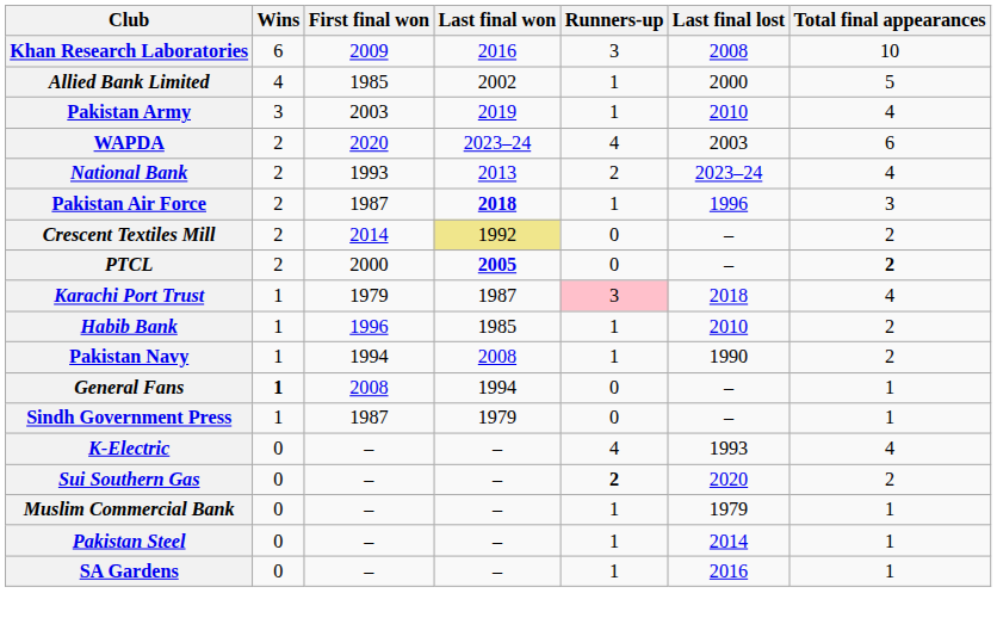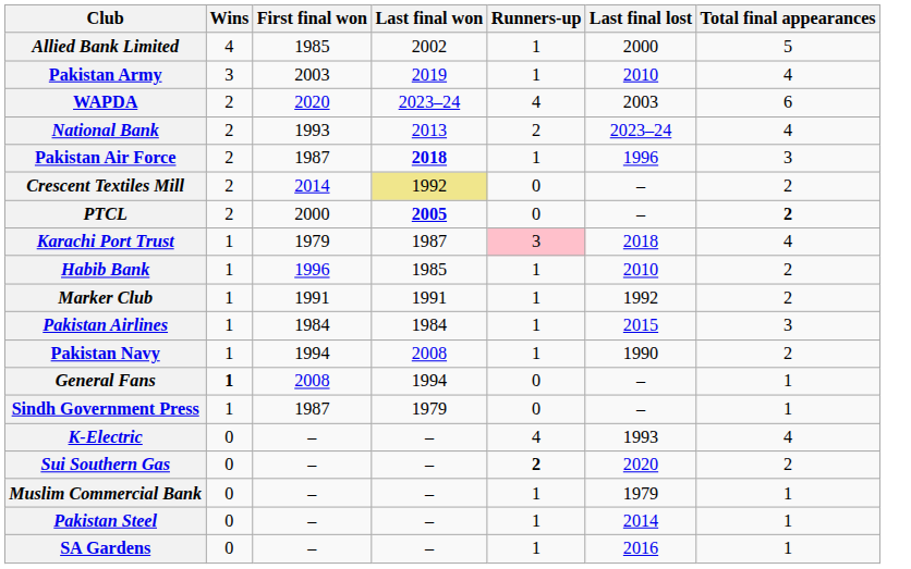 <table class="wikitable sortable plainrowheaders" style="text-align:center">
 <tr>
 <th scope="col">Club</th>
 <th scope="col">Wins</th>
 <th scope="col">First final won</th>
 <th scope="col">Last final won</th>
 <th scope="col">Runners-up</th>
 <th scope="col">Last final lost</th>
 <th scope="col">Total final appearances</th>
-</tr>
-<tr>
-<th scope="row"><a href='#'>Khan Research Laboratories</a></th>
-<td>6</td>
-<td><a href='#'>2009</a></td>
-<td><a href='#'>2016</a></td>
-<td>3</td>
-<td><a href='#'>2008</a></td>
-<td>10</td>
 </tr>
 <tr>
 <th scope="row"><em>Allied Bank Limited</em></th>
 <td>4</td>
 <td>1985</td>
 <td>2002</td>
 <td>1</td>
 <td>2000</td>
 <td>5</td>
 </tr>
 <tr>
 <th scope="row"><a href='#'>Pakistan Army</a></th>
 <td>3</td>
 <td>2003</td>
 <td><a href='#'>2019</a></td>
 <td>1</td>
 <td><a href='#'>2010</a></td>
 <td>4</td>
 </tr>
 <tr>
 <th scope="row"><a href='#'>WAPDA</a></th>
 <td>2</td>
 <td><a href='#'>2020</a></td>
 <td><a href='#'>2023–24</a></td>
 <td>4</td>
 <td>2003</td>
 <td>6</td>
 </tr>
 <tr>
 <th scope="row"><a href='#'><em>National Bank</em></a></th>
 <td>2</td>
 <td>1993</td>
 <td><a href='#'>2013</a></td>
 <td>2</td>
 <td><a href='#'>2023–24</a></td>
 <td>4</td>
 </tr>
 <tr>
 <th scope="row"><a href='#'>Pakistan Air Force</a></th>
 <td>2</td>
 <td>1987</td>
 <td><strong><a href='#'>2018</a></strong></td>
 <td>1</td>
 <td><a href='#'>1996</a></td>
 <td>3</td>
 </tr>
 <tr>
 <th scope="row"><em>Crescent Textiles Mill</em></th>
 <td>2</td>
 <td><a href='#'>2014</a></td>
 <td style="background: khaki;">1992</td>
 <td>0</td>
 <td>–</td>
 <td>2</td>
 </tr>
 <tr>
 <th scope="row"><em>PTCL</em></th>
 <td>2</td>
 <td>2000</td>
 <td><strong><a href='#'>2005</a></strong></td>
 <td>0</td>
 <td>–</td>
 <td><strong>2</strong></td>
 </tr>
 <tr>
 <th scope="row"><a href='#'><em>Karachi Port Trust</em></a></th>
 <td>1</td>
 <td>1979</td>
 <td>1987</td>
 <td style="background: pink;">3</td>
 <td><a href='#'>2018</a></td>
 <td>4</td>
 </tr>
 <tr>
 <th scope="row"><a href='#'><em>Habib Bank</em></a></th>
 <td>1</td>
 <td><a href='#'>1996</a></td>
 <td>1985</td>
 <td>1</td>
 <td><a href='#'>2010</a></td>
 <td>2</td>
 </tr>
 <tr>
+<th scope="row"><em>Marker Club</em></th>
+<td>1</td>
+<td>1991</td>
+<td>1991</td>
+<td>1</td>
+<td>1992</td>
+<td>2</td>
+</tr>
+<tr>
+<th scope="row"><a href='#'><em>Pakistan Airlines</em></a></th>
+<td>1</td>
+<td>1984</td>
+<td>1984</td>
+<td>1</td>
+<td><a href='#'>2015</a></td>
+<td>3</td>
+</tr>
+<tr>
 <th scope="row"><a href='#'>Pakistan Navy</a></th>
 <td>1</td>
 <td>1994</td>
 <td><a href='#'>2008</a></td>
 <td>1</td>
 <td>1990</td>
 <td>2</td>
 </tr>
 <tr>
 <th scope="row"><em>General Fans</em></th>
 <td><strong>1</strong></td>
 <td><a href='#'>2008</a></td>
 <td>1994</td>
 <td>0</td>
 <td>–</td>
 <td>1</td>
 </tr>
 <tr>
 <th scope="row"><a href='#'>Sindh Government Press</a></th>
 <td>1</td>
 <td>1987</td>
 <td>1979</td>
 <td>0</td>
 <td>–</td>
 <td>1</td>
 </tr>
 <tr>
 <th scope="row"><em><a href='#'>K-Electric</a></em></th>
 <td>0</td>
 <td>–</td>
 <td>–</td>
 <td>4</td>
 <td>1993</td>
 <td>4</td>
 </tr>
 <tr>
 <th scope="row"><a href='#'><em>Sui Southern Gas</em></a></th>
 <td>0</td>
 <td>–</td>
 <td>–</td>
 <td><strong>2</strong></td>
 <td><a href='#'>2020</a></td>
 <td>2</td>
 </tr>
 <tr>
 <th scope="row"><em>Muslim Commercial Bank</em></th>
 <td>0</td>
 <td>–</td>
 <td>–</td>
 <td>1</td>
 <td>1979</td>
 <td>1</td>
 </tr>
 <tr>
 <th scope="row"><a href='#'><em>Pakistan Steel</em></a></th>
 <td>0</td>
 <td>–</td>
 <td>–</td>
 <td>1</td>
 <td><a href='#'>2014</a></td>
 <td>1</td>
 </tr>
 <tr>
 <th scope="row"><a href='#'>SA Gardens</a></th>
 <td>0</td>
 <td>–</td>
 <td>–</td>
 <td>1</td>
 <td><a href='#'>2016</a></td>
 <td>1</td>
 </tr>
 </table>
